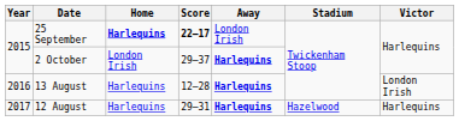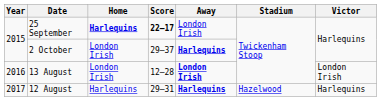 <table class="wikitable">
 <tr style="background:#efefef;">
 <th>Year</th>
 <th>Date</th>
 <th>Home</th>
 <th>Score</th>
 <th>Away</th>
 <th>Stadium</th>
 <th>Victor</th>
 </tr>
 <tr>
 <td rowspan=2>2015</td>
 <td>25 September</td>
 <td><strong><a href='#'>Harlequins</a></strong></td>
 <td><strong>22–17</strong></td>
 <td><a href='#'>London Irish</a></td>
 <td rowspan=3><a href='#'>Twickenham Stoop</a></td>
 <td rowspan=2>Harlequins</td>
 </tr>
 <tr>
 <td>2 October</td>
 <td><a href='#'>London Irish</a></td>
 <td>29–37</td>
 <td><strong><a href='#'>Harlequins</a></strong></td>
 </tr>
 <tr>
 <td>2016</td>
 <td>13 August</td>
-<td><a href='#'>Harlequins</a></td>
+<td><a href='#'>London Irish</a></td>
 <td>12–28</td>
-<td><strong><a href='#'>Harlequins</a></strong></td>
+<td><strong><a href='#'>London Irish</a></strong></td>
 <td>London Irish</td>
 </tr>
 <tr>
 <td>2017</td>
 <td>12 August</td>
 <td><a href='#'>Harlequins</a></td>
 <td>29–31</td>
 <td><strong><a href='#'>Harlequins</a></strong></td>
 <td><a href='#'>Hazelwood</a></td>
 <td>Harlequins</td>
 </tr>
 </table>
